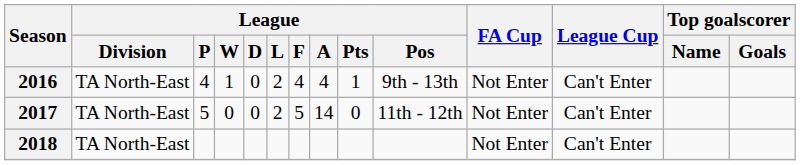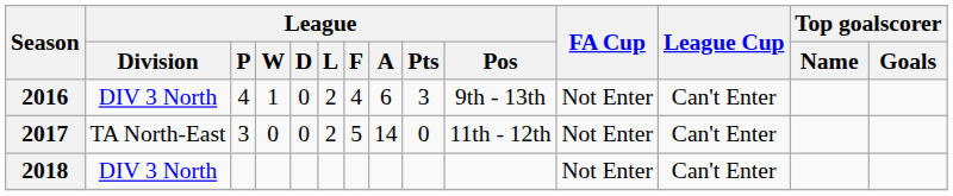 <table class="wikitable" style="text-align: center">
 <tr>
 <th rowspan=2>Season</th>
 <th colspan=9>League</th>
 <th rowspan=2><a href='#'>FA Cup</a></th>
 <th rowspan=2><a href='#'>League Cup</a></th>
 <th colspan=2>Top goalscorer</th>
 </tr>
 <tr>
 <th>Division</th>
 <th>P</th>
 <th>W</th>
 <th>D</th>
 <th>L</th>
 <th>F</th>
 <th>A</th>
 <th>Pts</th>
 <th>Pos</th>
 <th>Name</th>
 <th>Goals</th>
 </tr>
 <tr>
 <th>2016</th>
-<td>TA North-East</td>
+<td><a href='#'>DIV 3 North</a></td>
 <td>4</td>
 <td>1</td>
 <td>0</td>
 <td>2</td>
 <td>4</td>
-<td>4</td>
-<td>1</td>
+<td>6</td>
+<td>3</td>
 <td>9th - 13th</td>
 <td>Not Enter</td>
 <td>Can't Enter</td>
 <td></td>
 <td></td>
 </tr>
 <tr>
 <th>2017</th>
 <td>TA North-East</td>
-<td>5</td>
+<td>3</td>
 <td>0</td>
 <td>0</td>
 <td>2</td>
 <td>5</td>
 <td>14</td>
 <td>0</td>
 <td>11th - 12th</td>
 <td>Not Enter</td>
 <td>Can't Enter</td>
 <td></td>
 <td></td>
 </tr>
 <tr>
 <th>2018</th>
-<td>TA North-East</td>
+<td><a href='#'>DIV 3 North</a></td>
 <td></td>
 <td></td>
 <td></td>
 <td></td>
 <td></td>
 <td></td>
 <td></td>
 <td></td>
 <td>Not Enter</td>
 <td>Can't Enter</td>
 <td></td>
 <td></td>
 </tr>
 <tr>
 </tr>
 </table>
